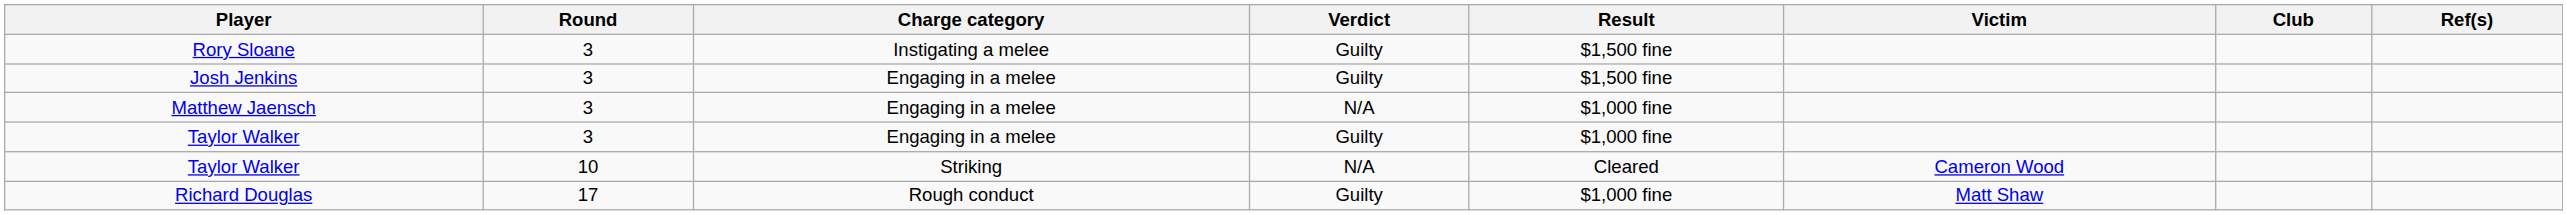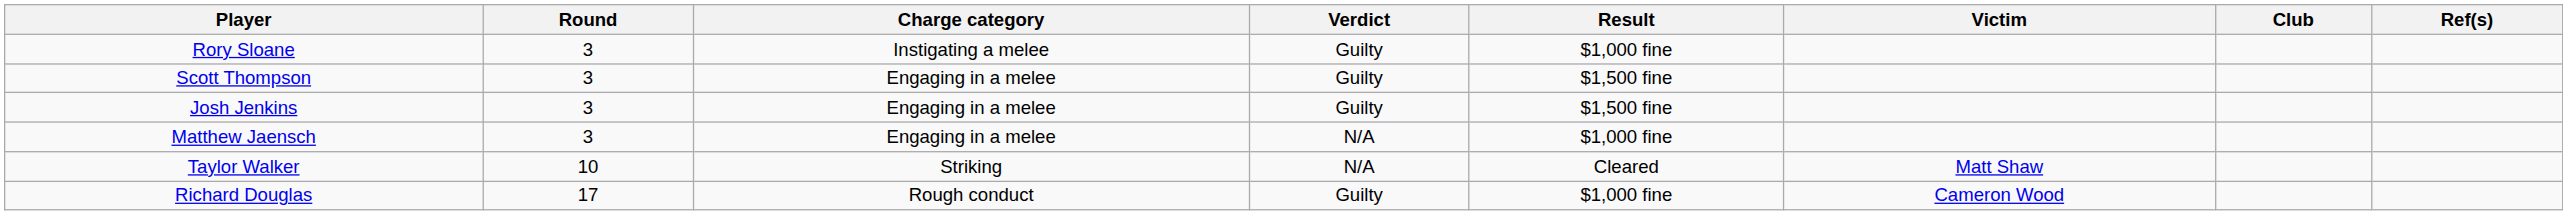 <table class="wikitable" style="font-size:90%; text-align:center; width: 100%; margin-left: auto; margin-right: auto;">
 <tr>
 <th>Player</th>
 <th>Round</th>
 <th>Charge category</th>
 <th>Verdict</th>
 <th>Result</th>
 <th>Victim</th>
 <th>Club</th>
 <th class="unsortable">Ref(s)</th>
 </tr>
 <tr>
 <td><a href='#'>Rory Sloane</a></td>
 <td style="text-align:center;">3</td>
 <td style="text-align:center;">Instigating a melee</td>
+<td style="text-align:center;">Guilty</td>
+<td style="text-align:center;">$1,000 fine</td>
+<td></td>
+<td style="text-align:center;"></td>
+<td style="text-align:center;"></td>
+</tr>
+<tr>
+<td><a href='#'>Scott Thompson</a></td>
+<td style="text-align:center;">3</td>
+<td style="text-align:center;">Engaging in a melee</td>
 <td style="text-align:center;">Guilty</td>
 <td style="text-align:center;">$1,500 fine</td>
 <td></td>
 <td style="text-align:center;"></td>
 <td style="text-align:center;"></td>
 </tr>
 <tr>
 <td><a href='#'>Josh Jenkins</a></td>
 <td style="text-align:center;">3</td>
 <td style="text-align:center;">Engaging in a melee</td>
 <td style="text-align:center;">Guilty</td>
 <td style="text-align:center;">$1,500 fine</td>
 <td></td>
 <td style="text-align:center;"></td>
 <td style="text-align:center;"></td>
 </tr>
 <tr>
 <td><a href='#'>Matthew Jaensch</a></td>
 <td style="text-align:center;">3</td>
 <td style="text-align:center;">Engaging in a melee</td>
 <td style="text-align:center;">N/A</td>
 <td style="text-align:center;">$1,000 fine</td>
 <td></td>
 <td style="text-align:center;"></td>
 <td style="text-align:center;"></td>
 </tr>
 <tr>
 <td><a href='#'>Taylor Walker</a></td>
-<td style="text-align:center;">3</td>
-<td style="text-align:center;">Engaging in a melee</td>
-<td style="text-align:center;">Guilty</td>
-<td style="text-align:center;">$1,000 fine</td>
-<td></td>
-<td style="text-align:center;"></td>
-<td style="text-align:center;"></td>
-</tr>
-<tr>
-<td><a href='#'>Taylor Walker</a></td>
 <td style="text-align:center;">10</td>
 <td style="text-align:center;">Striking</td>
 <td style="text-align:center;">N/A</td>
 <td style="text-align:center;">Cleared</td>
-<td style="text-align:center;"><a href='#'>Cameron Wood</a></td>
+<td style="text-align:center;"><a href='#'>Matt Shaw</a></td>
 <td style="text-align:center;"></td>
 <td style="text-align:center;"></td>
 </tr>
 <tr>
 <td><a href='#'>Richard Douglas</a></td>
 <td style="text-align:center;">17</td>
 <td style="text-align:center;">Rough conduct</td>
 <td style="text-align:center;">Guilty</td>
 <td style="text-align:center;">$1,000 fine</td>
-<td style="text-align:center;"><a href='#'>Matt Shaw</a></td>
+<td style="text-align:center;"><a href='#'>Cameron Wood</a></td>
 <td style="text-align:center;"></td>
 <td style="text-align:center;"></td>
 </tr>
 </table>
